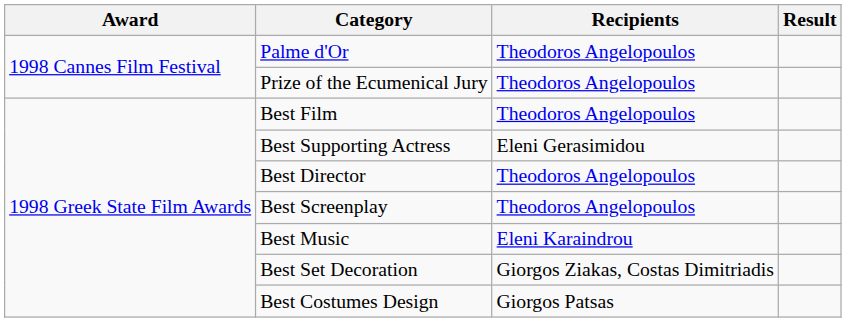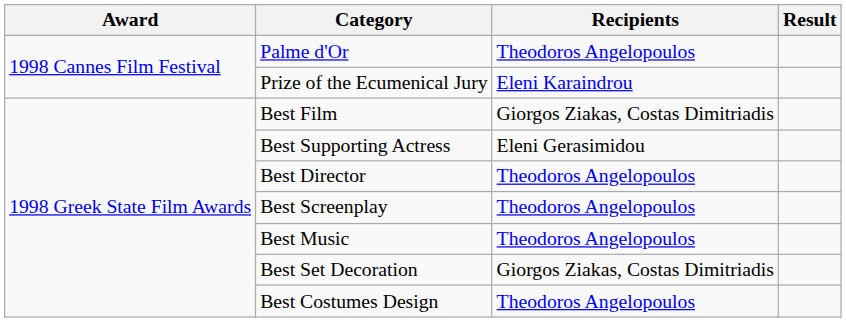 <table class="wikitable">
 <tr>
 <th>Award</th>
 <th>Category</th>
 <th>Recipients</th>
 <th>Result</th>
 </tr>
 <tr>
 <td rowspan="2"><a href='#'>1998 Cannes Film Festival</a></td>
 <td><a href='#'>Palme d'Or</a></td>
 <td><a href='#'>Theodoros Angelopoulos</a></td>
 <td></td>
 </tr>
 <tr>
 <td>Prize of the Ecumenical Jury</td>
-<td><a href='#'>Theodoros Angelopoulos</a></td>
+<td><a href='#'>Eleni Karaindrou</a></td>
 <td></td>
 </tr>
 <tr>
 <td rowspan="7"><a href='#'>1998 Greek State Film Awards</a></td>
 <td>Best Film</td>
-<td><a href='#'>Theodoros Angelopoulos</a></td>
+<td>Giorgos Ziakas, Costas Dimitriadis</td>
 <td></td>
 </tr>
 <tr>
 <td>Best Supporting Actress</td>
 <td>Eleni Gerasimidou</td>
 <td></td>
 </tr>
 <tr>
 <td>Best Director</td>
 <td><a href='#'>Theodoros Angelopoulos</a></td>
 <td></td>
 </tr>
 <tr>
 <td>Best Screenplay</td>
 <td><a href='#'>Theodoros Angelopoulos</a></td>
 <td></td>
 </tr>
 <tr>
 <td>Best Music</td>
-<td><a href='#'>Eleni Karaindrou</a></td>
+<td><a href='#'>Theodoros Angelopoulos</a></td>
 <td></td>
 </tr>
 <tr>
 <td>Best Set Decoration</td>
 <td>Giorgos Ziakas, Costas Dimitriadis</td>
 <td></td>
 </tr>
 <tr>
 <td>Best Costumes Design</td>
-<td>Giorgos Patsas</td>
+<td><a href='#'>Theodoros Angelopoulos</a></td>
 <td></td>
 </tr>
 </table>
